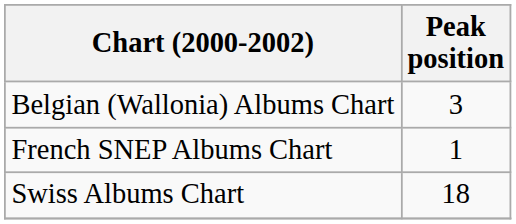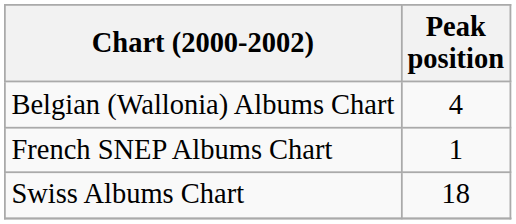 <table class="wikitable sortable">
 <tr>
 <th align="left">Chart (2000-2002)</th>
 <th align="center">Peak<br>position</th>
 </tr>
 <tr>
 <td align="left">Belgian (Wallonia) Albums Chart</td>
-<td align="center">3</td>
+<td align="center">4</td>
 </tr>
 <tr>
 <td align="left">French SNEP Albums Chart</td>
 <td align="center">1</td>
 </tr>
 <tr>
 <td align="left">Swiss Albums Chart</td>
 <td align="center">18</td>
 </tr>
 <tr>
 </tr>
 </table>
